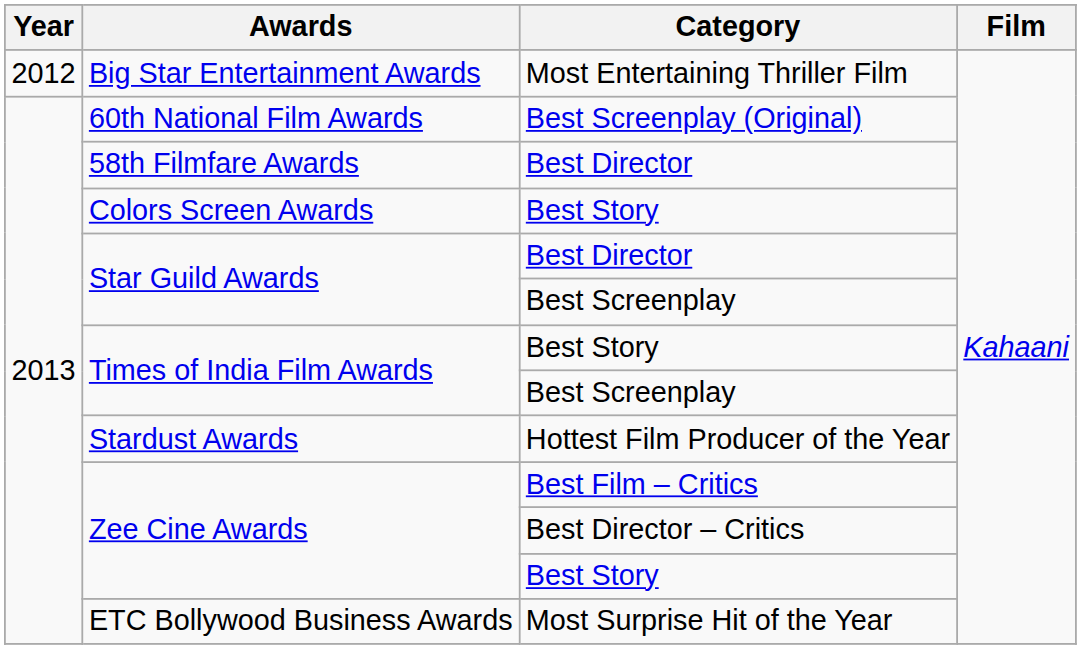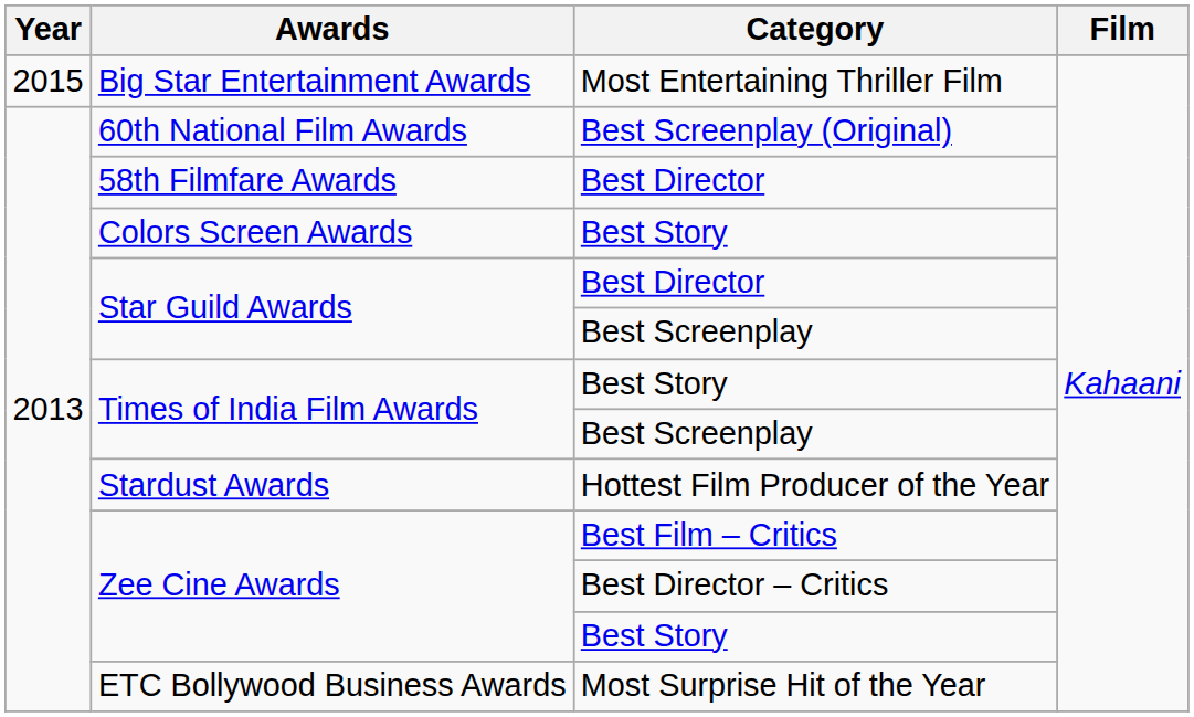 <table class="wikitable">
 <tr>
 <th>Year</th>
 <th>Awards</th>
 <th>Category</th>
 <th>Film</th>
 </tr>
 <tr>
-<td>2012</td>
+<td>2015</td>
 <td><a href='#'>Big Star Entertainment Awards</a></td>
 <td>Most Entertaining Thriller Film</td>
 <td rowspan="13"><em><a href='#'>Kahaani</a></em></td>
 </tr>
 <tr>
 <td rowspan="12">2013</td>
 <td><a href='#'>60th National Film Awards</a></td>
 <td><a href='#'>Best Screenplay (Original)</a></td>
 </tr>
 <tr>
 <td><a href='#'>58th Filmfare Awards</a></td>
 <td><a href='#'>Best Director</a></td>
 </tr>
 <tr>
 <td><a href='#'>Colors Screen Awards</a></td>
 <td><a href='#'>Best Story</a></td>
 </tr>
 <tr>
 <td rowspan="2"><a href='#'>Star Guild Awards</a></td>
 <td><a href='#'>Best Director</a></td>
 </tr>
 <tr>
 <td>Best Screenplay</td>
 </tr>
 <tr>
 <td rowspan="2"><a href='#'>Times of India Film Awards</a></td>
 <td>Best Story</td>
 </tr>
 <tr>
 <td>Best Screenplay</td>
 </tr>
 <tr>
 <td><a href='#'>Stardust Awards</a></td>
 <td>Hottest Film Producer of the Year</td>
 </tr>
 <tr>
 <td rowspan="3"><a href='#'>Zee Cine Awards</a></td>
 <td><a href='#'>Best Film – Critics</a></td>
 </tr>
 <tr>
 <td>Best Director – Critics</td>
 </tr>
 <tr>
 <td><a href='#'>Best Story</a></td>
 </tr>
 <tr>
 <td>ETC Bollywood Business Awards</td>
 <td>Most Surprise Hit of the Year</td>
 </tr>
 </table>
